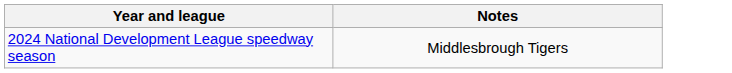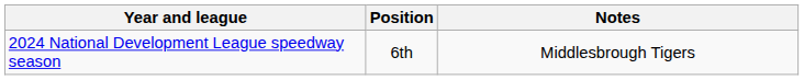 <table class="wikitable">
 <tr>
 <th width=350>Year and league</th>
+<th width=50>Position</th>
 <th width=350>Notes</th>
 </tr>
 <tr align=center>
 <td align="left"><a href='#'>2024 National Development League speedway season</a></td>
+<td>6th</td>
 <td>Middlesbrough Tigers</td>
 </tr>
 </table>
